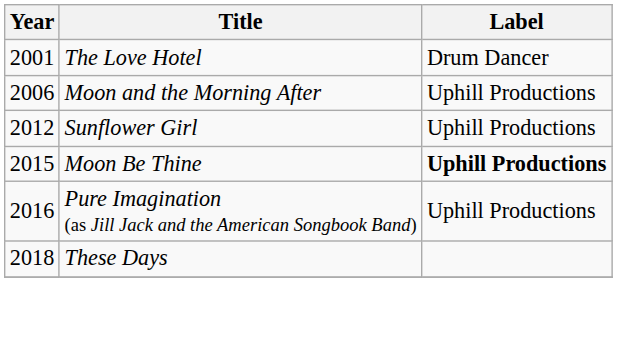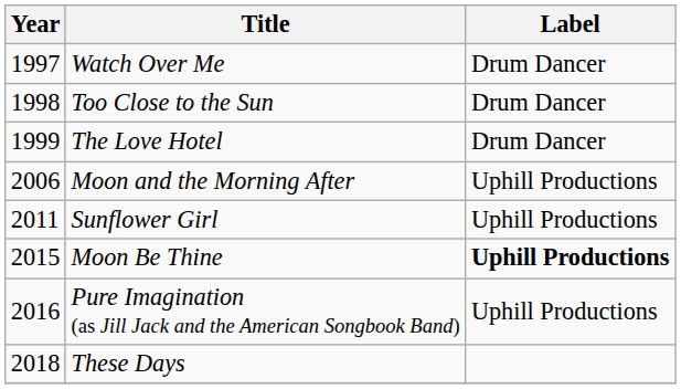 <table class=wikitable>
 <tr>
 <th>Year</th>
 <th>Title</th>
 <th>Label</th>
 </tr>
 <tr>
-<td>2001</td>
+<td>1997</td>
+<td><em>Watch Over Me</em></td>
+<td>Drum Dancer</td>
+</tr>
+<tr>
+<td>1998</td>
+<td><em>Too Close to the Sun</em></td>
+<td>Drum Dancer</td>
+</tr>
+<tr>
+<td>1999</td>
 <td><em>The Love Hotel</em></td>
 <td>Drum Dancer</td>
 </tr>
 <tr>
 <td>2006</td>
 <td><em>Moon and the Morning After</em></td>
 <td>Uphill Productions</td>
 </tr>
 <tr>
-<td>2012</td>
+<td>2011</td>
 <td><em>Sunflower Girl</em></td>
 <td>Uphill Productions</td>
 </tr>
 <tr>
 <td>2015</td>
 <td><em>Moon Be Thine</em></td>
 <td><strong>Uphill Productions</strong></td>
 </tr>
 <tr>
 <td>2016</td>
 <td><em>Pure Imagination</em><br><small>(as <em>Jill Jack and the American Songbook Band</em>)</small></td>
 <td>Uphill Productions</td>
 </tr>
 <tr>
 <td>2018</td>
 <td><em>These Days</em></td>
 <td></td>
 </tr>
 <tr>
 </tr>
 </table>
